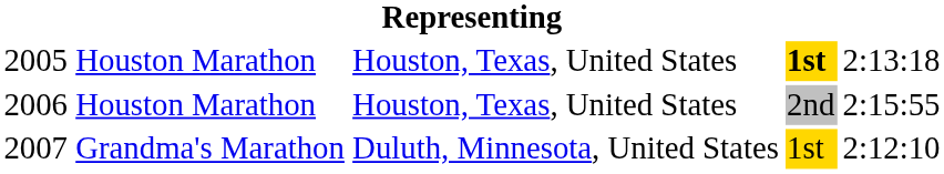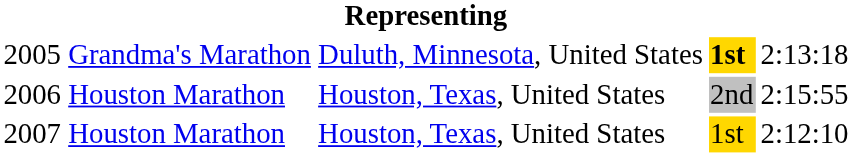 <table>
 <tr>
 <th colspan="5">Representing </th>
 </tr>
 <tr>
 <td>2005</td>
-<td><a href='#'>Houston Marathon</a></td>
-<td><a href='#'>Houston, Texas</a>, United States</td>
+<td><a href='#'>Grandma's Marathon</a></td>
+<td><a href='#'>Duluth, Minnesota</a>, United States</td>
 <td bgcolor="gold"><strong>1st</strong></td>
 <td>2:13:18</td>
 </tr>
 <tr>
 <td>2006</td>
 <td><a href='#'>Houston Marathon</a></td>
 <td><a href='#'>Houston, Texas</a>, United States</td>
 <td bgcolor="silver">2nd</td>
 <td>2:15:55</td>
 </tr>
 <tr>
 <td>2007</td>
-<td><a href='#'>Grandma's Marathon</a></td>
-<td><a href='#'>Duluth, Minnesota</a>, United States</td>
+<td><a href='#'>Houston Marathon</a></td>
+<td><a href='#'>Houston, Texas</a>, United States</td>
 <td bgcolor="gold">1st</td>
 <td>2:12:10</td>
 </tr>
 </table>
